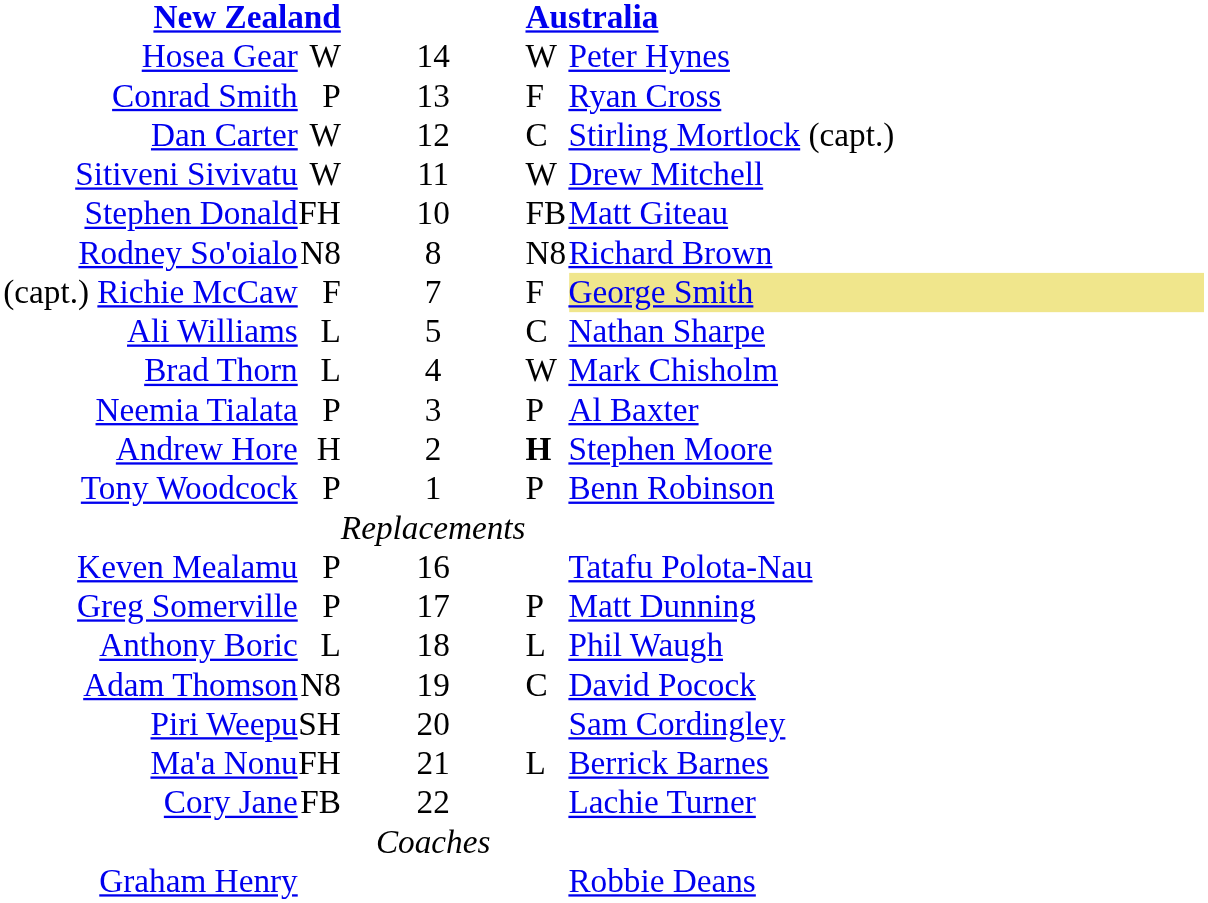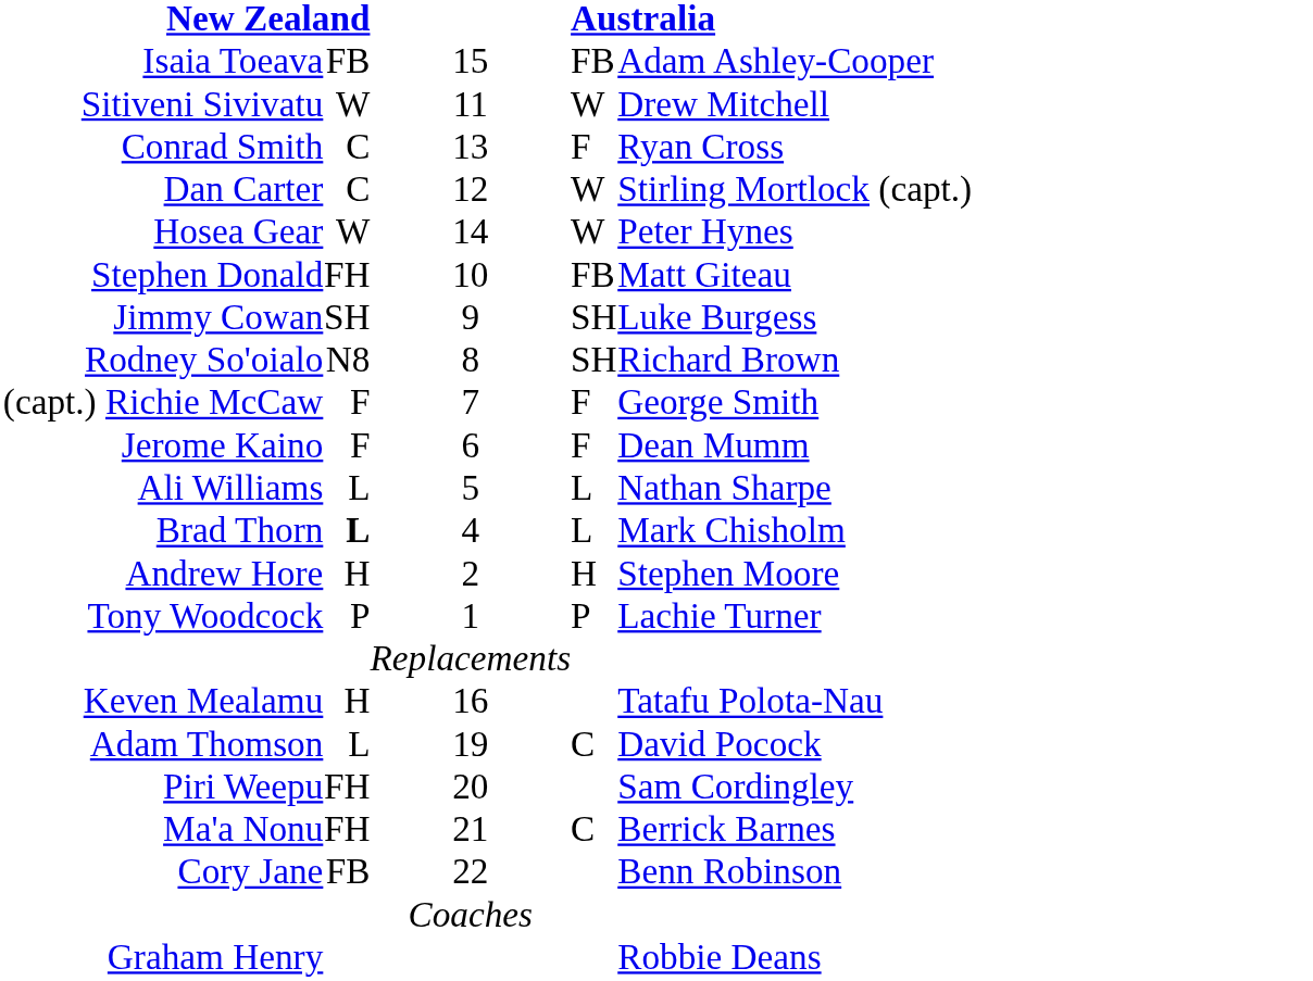 <table width="100%" style="font-size: 90%; " cellspacing="0" cellpadding="0" align=center>
 <tr>
 <td width=41%; text-align=right></td>
 <td width=3%; text-align:right></td>
 <td width=4%; text-align:center></td>
 <td width=3%; text-align:left></td>
 <td width=49%; text-align:left></td>
 </tr>
 <tr>
 <td colspan=2 align=right><strong><a href='#'>New Zealand</a></strong></td>
 <td></td>
 <td colspan=2><strong><a href='#'>Australia</a></strong></td>
 </tr>
 <tr>
-<td align=right><a href='#'>Hosea Gear</a></td>
-<td align=right>W</td>
-<td align=center>14</td>
-<td>W</td>
-<td><a href='#'>Peter Hynes</a></td>
-</tr>
-<tr>
-<td align=right><a href='#'>Conrad Smith</a></td>
-<td align=right>P</td>
-<td align=center>13</td>
-<td>F</td>
-<td><a href='#'>Ryan Cross</a> </td>
-</tr>
-<tr>
-<td align=right><a href='#'>Dan Carter</a></td>
-<td align=right>W</td>
-<td align=center>12</td>
-<td>C</td>
-<td><a href='#'>Stirling Mortlock</a> (capt.)</td>
+<td align=right> <a href='#'>Isaia Toeava</a></td>
+<td align=right>FB</td>
+<td align=center>15</td>
+<td>FB</td>
+<td><a href='#'>Adam Ashley-Cooper</a></td>
 </tr>
 <tr>
 <td align=right><a href='#'>Sitiveni Sivivatu</a></td>
 <td align=right>W</td>
 <td align=center>11</td>
 <td>W</td>
 <td><a href='#'>Drew Mitchell</a></td>
 </tr>
 <tr>
+<td align=right><a href='#'>Conrad Smith</a></td>
+<td align=right>C</td>
+<td align=center>13</td>
+<td>F</td>
+<td><a href='#'>Ryan Cross</a> </td>
+</tr>
+<tr>
+<td align=right><a href='#'>Dan Carter</a></td>
+<td align=right>C</td>
+<td align=center>12</td>
+<td>W</td>
+<td><a href='#'>Stirling Mortlock</a> (capt.)</td>
+</tr>
+<tr>
+<td align=right><a href='#'>Hosea Gear</a></td>
+<td align=right>W</td>
+<td align=center>14</td>
+<td>W</td>
+<td><a href='#'>Peter Hynes</a></td>
+</tr>
+<tr>
 <td align=right> <a href='#'>Stephen Donald</a></td>
 <td align=right>FH</td>
 <td align=center>10</td>
 <td>FB</td>
 <td><a href='#'>Matt Giteau</a></td>
 </tr>
 <tr>
+<td align=right> <a href='#'>Jimmy Cowan</a></td>
+<td align=right>SH</td>
+<td align=center>9</td>
+<td>SH</td>
+<td><a href='#'>Luke Burgess</a></td>
+</tr>
+<tr>
 <td align=right><a href='#'>Rodney So'oialo</a></td>
 <td align=right>N8</td>
 <td align=center>8</td>
-<td>N8</td>
+<td>SH</td>
 <td><a href='#'>Richard Brown</a></td>
 </tr>
 <tr>
 <td align=right>(capt.) <a href='#'>Richie McCaw</a></td>
 <td align=right>F</td>
 <td align=center>7</td>
 <td>F</td>
-<td style="background: khaki;"><a href='#'>George Smith</a>  </td>
+<td><a href='#'>George Smith</a>  </td>
+</tr>
+<tr>
+<td align=right> <a href='#'>Jerome Kaino</a></td>
+<td align=right>F</td>
+<td align=center>6</td>
+<td>F</td>
+<td><a href='#'>Dean Mumm</a></td>
 </tr>
 <tr>
 <td align=right><a href='#'>Ali Williams</a></td>
 <td align=right>L</td>
 <td align=center>5</td>
-<td>C</td>
+<td>L</td>
 <td><a href='#'>Nathan Sharpe</a> </td>
 </tr>
 <tr>
 <td align=right> <a href='#'>Brad Thorn</a></td>
-<td align=right>L</td>
+<td align=right><strong>L</strong></td>
 <td align=center>4</td>
-<td>W</td>
+<td>L</td>
 <td><a href='#'>Mark Chisholm</a></td>
-</tr>
-<tr>
-<td align=right> <a href='#'>Neemia Tialata</a></td>
-<td align=right>P</td>
-<td align=center>3</td>
-<td>P</td>
-<td><a href='#'>Al Baxter</a> </td>
 </tr>
 <tr>
 <td align=right> <a href='#'>Andrew Hore</a></td>
 <td align=right>H</td>
 <td align=center>2</td>
-<td><strong>H</strong></td>
+<td>H</td>
 <td><a href='#'>Stephen Moore</a></td>
 </tr>
 <tr>
 <td align=right><a href='#'>Tony Woodcock</a></td>
 <td align=right>P</td>
 <td align=center>1</td>
 <td>P</td>
-<td><a href='#'>Benn Robinson</a></td>
+<td><a href='#'>Lachie Turner</a></td>
 </tr>
 <tr>
 <td></td>
 <td></td>
 <td align=center><em>Replacements</em></td>
 <td></td>
 <td></td>
 </tr>
 <tr>
 <td align=right> <a href='#'>Keven Mealamu</a></td>
-<td align=right>P</td>
+<td align=right>H</td>
 <td align=center>16</td>
 <td></td>
 <td><a href='#'>Tatafu Polota-Nau</a></td>
 </tr>
 <tr>
-<td align=right> <a href='#'>Greg Somerville</a></td>
-<td align=right>P</td>
-<td align=center>17</td>
-<td>P</td>
-<td><a href='#'>Matt Dunning</a> </td>
-</tr>
-<tr>
-<td align=right> <a href='#'>Anthony Boric</a></td>
+<td align=right> <a href='#'>Adam Thomson</a></td>
 <td align=right>L</td>
-<td align=center>18</td>
-<td>L</td>
-<td><a href='#'>Phil Waugh</a> </td>
-</tr>
-<tr>
-<td align=right> <a href='#'>Adam Thomson</a></td>
-<td align=right>N8</td>
 <td align=center>19</td>
 <td>C</td>
 <td><a href='#'>David Pocock</a> </td>
 </tr>
 <tr>
 <td align=right> <a href='#'>Piri Weepu</a></td>
-<td align=right>SH</td>
+<td align=right>FH</td>
 <td align=center>20</td>
 <td></td>
 <td><a href='#'>Sam Cordingley</a></td>
 </tr>
 <tr>
 <td align=right> <a href='#'>Ma'a Nonu</a></td>
 <td align=right>FH</td>
 <td align=center>21</td>
-<td>L</td>
+<td>C</td>
 <td><a href='#'>Berrick Barnes</a> </td>
 </tr>
 <tr>
 <td align=right> <a href='#'>Cory Jane</a></td>
 <td align=right>FB</td>
 <td align=center>22</td>
 <td></td>
-<td><a href='#'>Lachie Turner</a></td>
+<td><a href='#'>Benn Robinson</a></td>
 </tr>
 <tr>
 <td></td>
 <td></td>
 <td align=center><em>Coaches</em></td>
 <td></td>
 <td></td>
 </tr>
 <tr>
 <td align=right> <a href='#'>Graham Henry</a></td>
 <td></td>
 <td></td>
 <td></td>
 <td><a href='#'>Robbie Deans</a> </td>
 </tr>
 </table>
